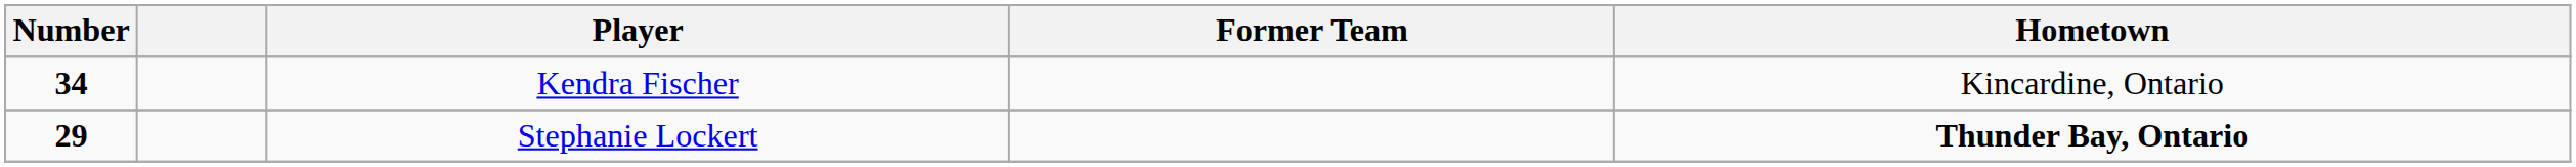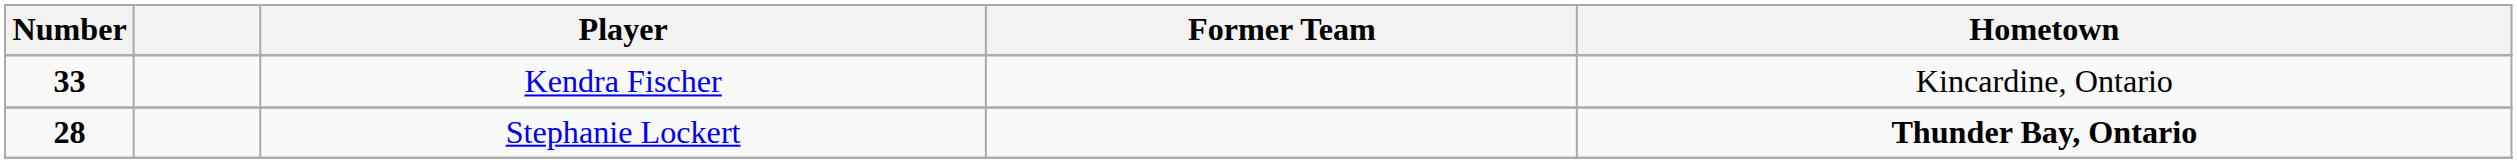 <table class="wikitable" style="text-align:center">
 <tr>
 <th width=5%>Number</th>
 <th width=5%></th>
 <th !width=10%>Player</th>
 <th !width=10%>Former Team</th>
 <th !width=10%>Hometown</th>
 </tr>
 <tr>
 </tr>
 <tr>
-<td><strong>34</strong></td>
+<td><strong>33</strong></td>
 <td></td>
 <td><a href='#'>Kendra Fischer</a></td>
 <td></td>
 <td>Kincardine, Ontario</td>
 </tr>
 <tr>
 </tr>
 <tr>
-<td><strong>29</strong></td>
+<td><strong>28</strong></td>
 <td></td>
 <td><a href='#'>Stephanie Lockert</a></td>
 <td></td>
 <td><strong>Thunder Bay, Ontario</strong></td>
 </tr>
 <tr>
 </tr>
 </table>
